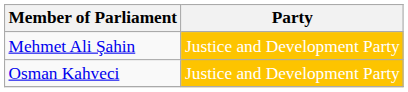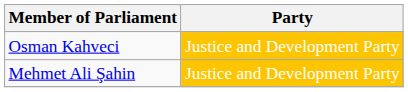 <table class="wikitable">
 <tr>
 <th>Member of Parliament</th>
 <th>Party</th>
 </tr>
 <tr>
-<td><a href='#'>Mehmet Ali Şahin</a></td>
+<td><a href='#'>Osman Kahveci</a></td>
 <td style="background:#FDC400; color:white">Justice and Development Party</td>
 </tr>
 <tr>
-<td><a href='#'>Osman Kahveci</a></td>
+<td><a href='#'>Mehmet Ali Şahin</a></td>
 <td style="background:#FDC400; color:white">Justice and Development Party</td>
 </tr>
 <tr>
 </tr>
 </table>
